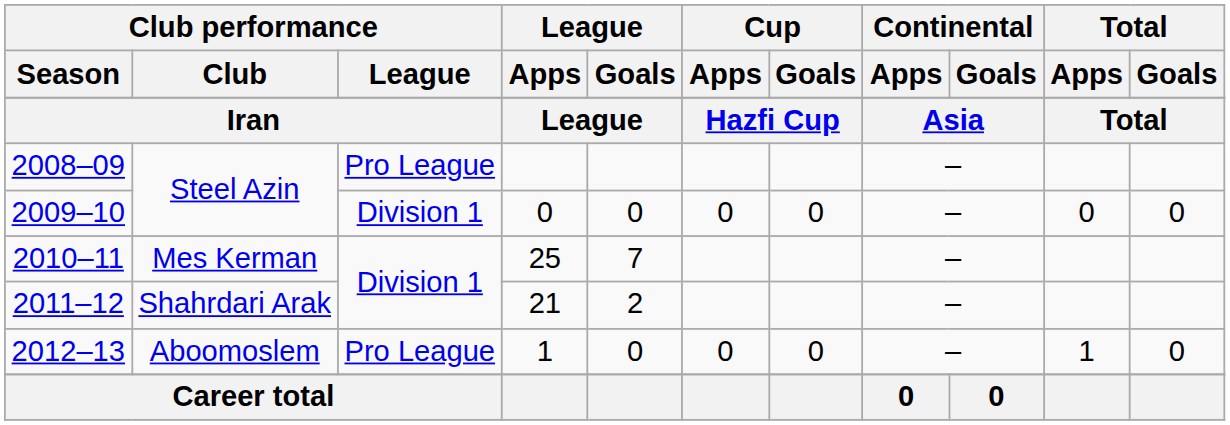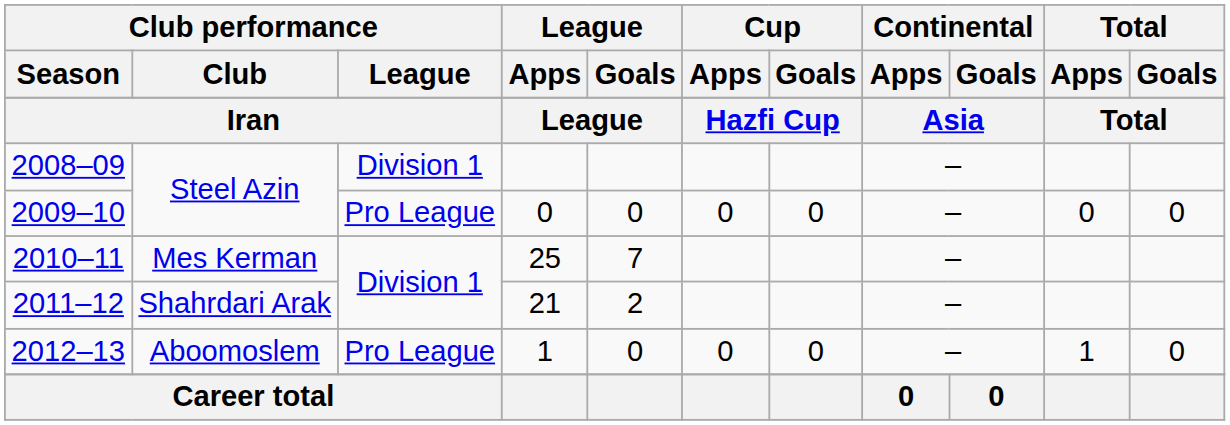 <table class="wikitable" style="text-align:center">
 <tr>
 <th colspan=3>Club performance</th>
 <th colspan=2>League</th>
 <th colspan=2>Cup</th>
 <th colspan=2>Continental</th>
 <th colspan=2>Total</th>
 </tr>
 <tr>
 <th>Season</th>
 <th>Club</th>
 <th>League</th>
 <th>Apps</th>
 <th>Goals</th>
 <th>Apps</th>
 <th>Goals</th>
 <th>Apps</th>
 <th>Goals</th>
 <th>Apps</th>
 <th>Goals</th>
 </tr>
 <tr>
 </tr>
 <tr>
 <th colspan=3>Iran</th>
 <th colspan=2>League</th>
 <th colspan=2><a href='#'>Hazfi Cup</a></th>
 <th colspan=2><a href='#'>Asia</a></th>
 <th colspan=2>Total</th>
 </tr>
 <tr>
 <td><a href='#'>2008–09</a></td>
 <td rowspan="2"><a href='#'>Steel Azin</a></td>
-<td><a href='#'>Pro League</a></td>
+<td><a href='#'>Division 1</a></td>
 <td></td>
 <td></td>
 <td></td>
 <td></td>
 <td colspan="2">–</td>
 <td></td>
 <td></td>
 </tr>
 <tr>
 <td><a href='#'>2009–10</a></td>
-<td><a href='#'>Division 1</a></td>
+<td><a href='#'>Pro League</a></td>
 <td>0</td>
 <td>0</td>
 <td>0</td>
 <td>0</td>
 <td colspan="2">–</td>
 <td>0</td>
 <td>0</td>
 </tr>
 <tr>
 <td><a href='#'>2010–11</a></td>
 <td><a href='#'>Mes Kerman</a></td>
 <td rowspan="2"><a href='#'>Division 1</a></td>
 <td>25</td>
 <td>7</td>
 <td></td>
 <td></td>
 <td colspan="2">–</td>
 <td></td>
 <td></td>
 </tr>
 <tr>
 <td><a href='#'>2011–12</a></td>
 <td><a href='#'>Shahrdari Arak</a></td>
 <td>21</td>
 <td>2</td>
 <td></td>
 <td></td>
 <td colspan="2">–</td>
 <td></td>
 <td></td>
 </tr>
 <tr>
 <td><a href='#'>2012–13</a></td>
 <td><a href='#'>Aboomoslem</a></td>
 <td><a href='#'>Pro League</a></td>
 <td>1</td>
 <td>0</td>
 <td>0</td>
 <td>0</td>
 <td colspan="2">–</td>
 <td>1</td>
 <td>0</td>
 </tr>
 <tr>
 </tr>
 <tr>
 <th colspan=3>Career total</th>
 <th></th>
 <th></th>
 <th></th>
 <th></th>
 <th>0</th>
 <th>0</th>
 <th></th>
 <th></th>
 </tr>
 </table>
